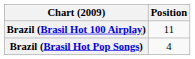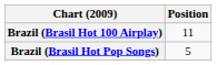 <table class="wikitable sortable plainrowheaders" style="text-align:center">
 <tr>
 <th scope="col">Chart (2009)</th>
 <th scope="col">Position</th>
 </tr>
 <tr>
 <th scope="row">Brazil (<a href='#'>Brasil Hot 100 Airplay</a>)</th>
 <td>11</td>
 </tr>
 <tr>
 <th scope="row">Brazil (<a href='#'>Brasil Hot Pop Songs</a>)</th>
-<td>4</td>
+<td>5</td>
 </tr>
 </table>
